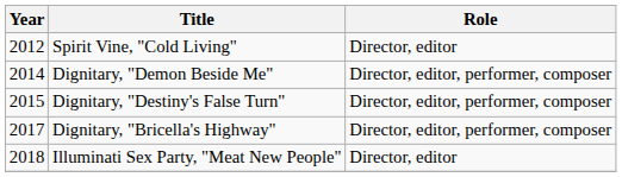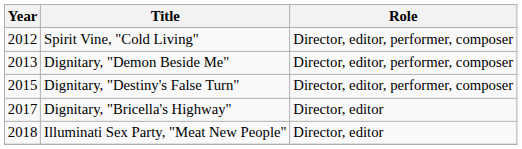 <table class="wikitable plainrowheaders sortable">
 <tr>
 <th scope="col">Year</th>
 <th scope="col">Title</th>
 <th scope="col" class="unsortable">Role</th>
 </tr>
 <tr>
 <td>2012</td>
 <td>Spirit Vine, "Cold Living"</td>
-<td>Director, editor</td>
+<td>Director, editor, performer, composer</td>
 </tr>
 <tr>
-<td>2014</td>
+<td>2013</td>
 <td>Dignitary, "Demon Beside Me"</td>
 <td>Director, editor, performer, composer</td>
 </tr>
 <tr>
 <td>2015</td>
 <td>Dignitary, "Destiny's False Turn"</td>
 <td>Director, editor, performer, composer</td>
 </tr>
 <tr>
 <td>2017</td>
 <td>Dignitary, "Bricella's Highway"</td>
-<td>Director, editor, performer, composer</td>
+<td>Director, editor</td>
 </tr>
 <tr>
 <td>2018</td>
 <td>Illuminati Sex Party, "Meat New People"</td>
 <td>Director, editor</td>
 </tr>
 <tr>
 </tr>
 </table>
